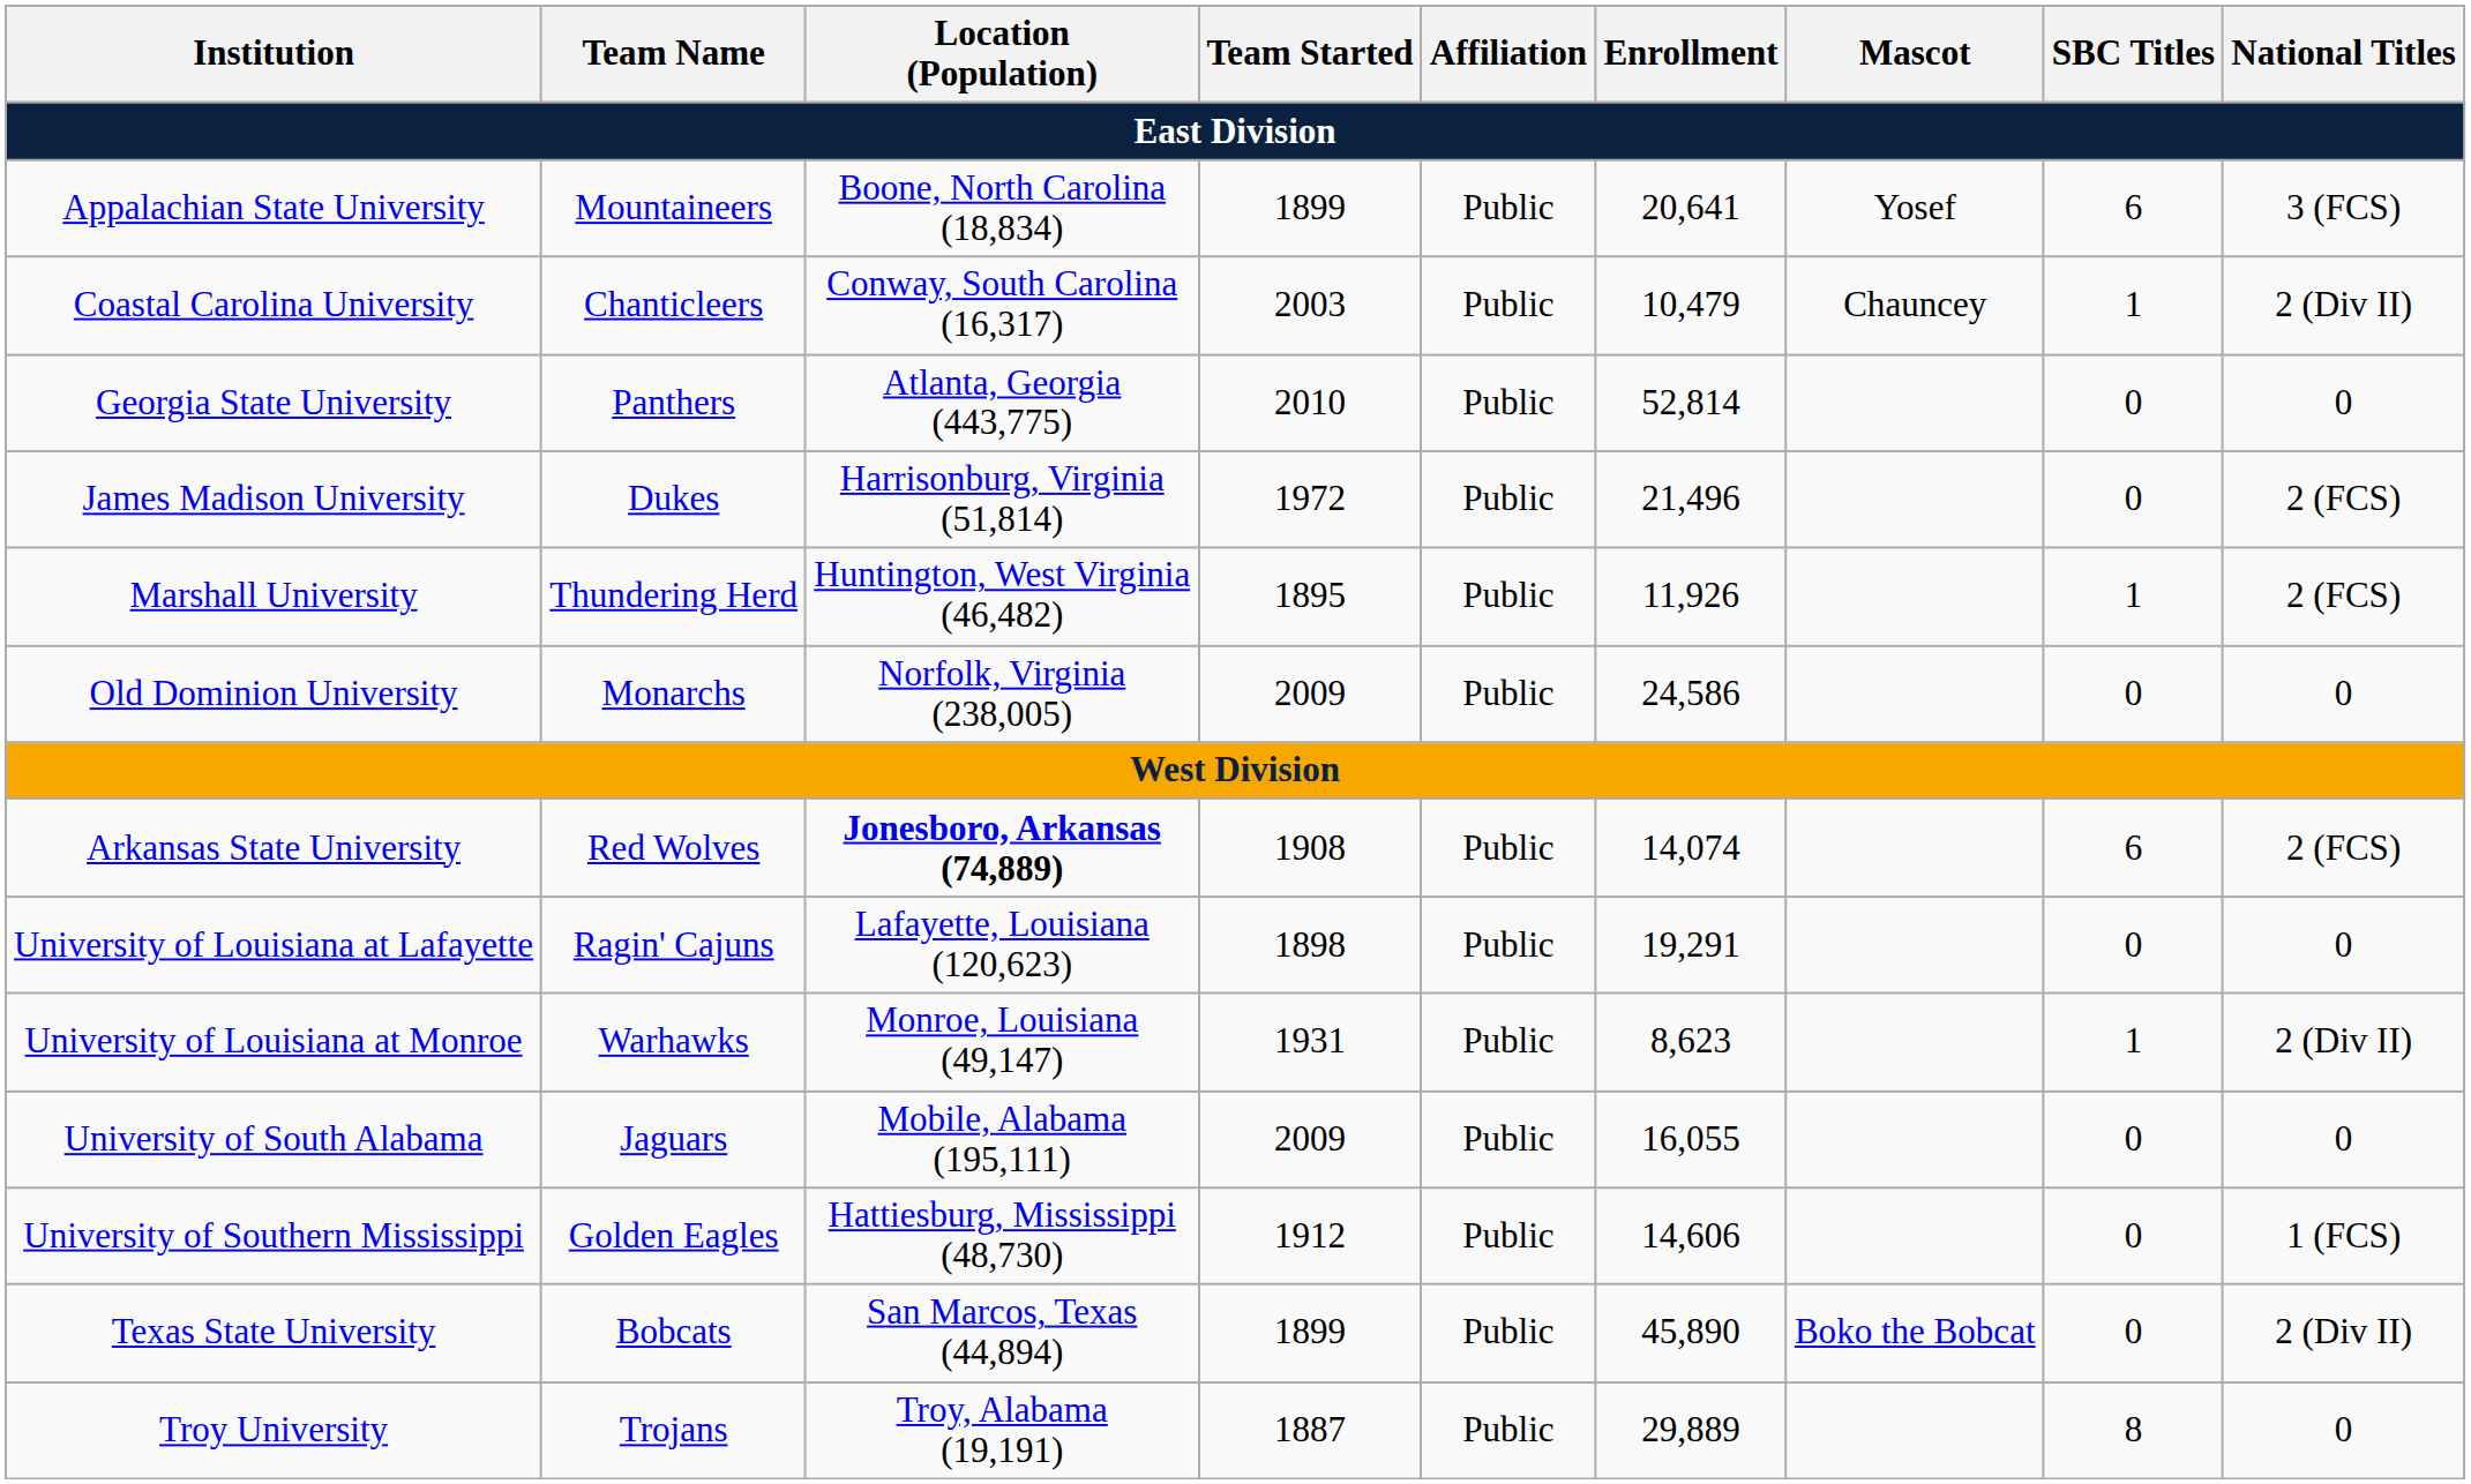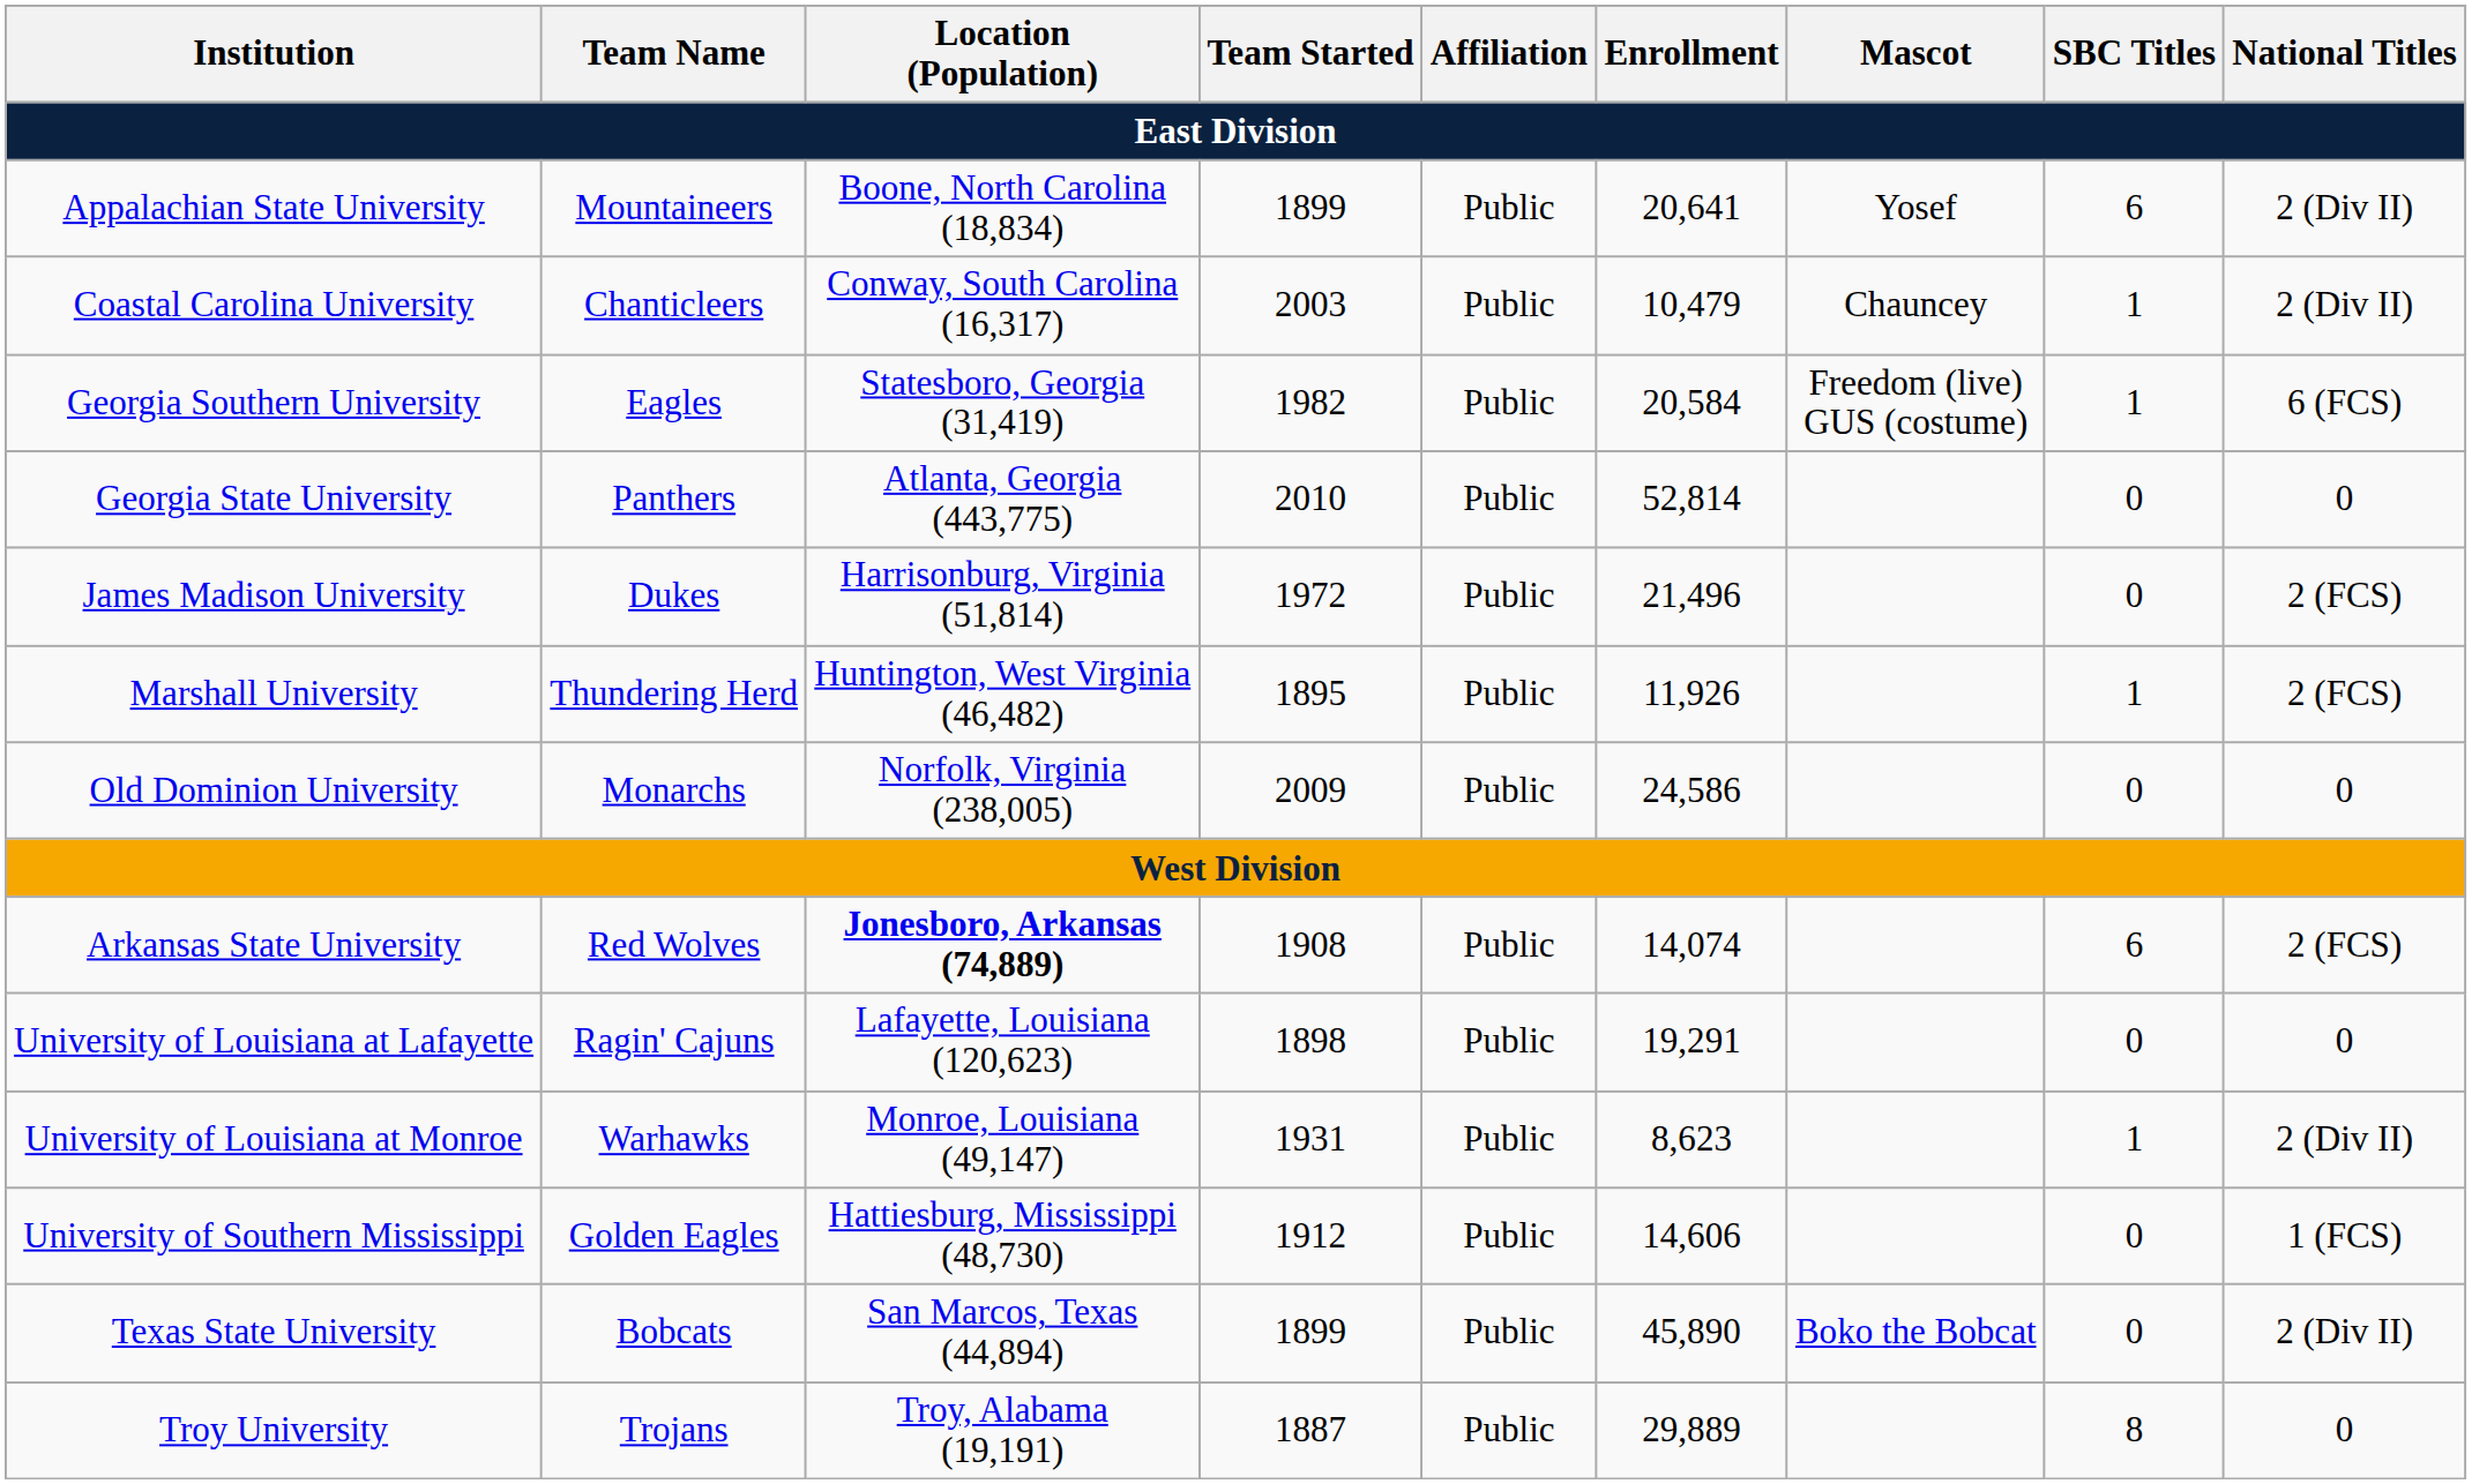 <table class="wikitable sortable">
 <tr>
 <th>Institution</th>
 <th>Team Name</th>
 <th>Location<br>(Population)</th>
 <th>Team Started</th>
 <th>Affiliation</th>
 <th>Enrollment</th>
 <th>Mascot</th>
 <th>SBC Titles</th>
 <th>National Titles</th>
 </tr>
 <tr>
 <th colspan="9" style="background:#0A2240; color:white">East Division</th>
 </tr>
 <tr>
 <td align="center"><a href='#'>Appalachian State University</a></td>
 <td align="center"><a href='#'>Mountaineers</a></td>
 <td align="center"><a href='#'>Boone, North Carolina</a><br>(18,834)</td>
 <td align="center">1899</td>
 <td align="center">Public</td>
 <td align="center">20,641</td>
 <td align="center">Yosef</td>
 <td align="center">6</td>
-<td align="center">3 (FCS)</td>
+<td align="center">2 (Div II)</td>
 </tr>
 <tr>
 <td align="center"><a href='#'>Coastal Carolina University</a></td>
 <td align="center"><a href='#'>Chanticleers</a></td>
 <td align="center"><a href='#'>Conway, South Carolina</a><br>(16,317)</td>
 <td align="center">2003</td>
 <td align="center">Public</td>
 <td align="center">10,479</td>
 <td align="center">Chauncey</td>
 <td align="center">1</td>
 <td align="center">2 (Div II)</td>
+</tr>
+<tr>
+<td align="center"><a href='#'>Georgia Southern University</a></td>
+<td align="center"><a href='#'>Eagles</a></td>
+<td align="center"><a href='#'>Statesboro, Georgia</a><br>(31,419)</td>
+<td align="center">1982</td>
+<td align="center">Public</td>
+<td align="center">20,584</td>
+<td align="center">Freedom (live) <br> GUS (costume)</td>
+<td align="center">1</td>
+<td align="center">6 (FCS)</td>
 </tr>
 <tr>
 <td align="center"><a href='#'>Georgia State University</a></td>
 <td align="center"><a href='#'>Panthers</a></td>
 <td align="center"><a href='#'>Atlanta, Georgia</a><br>(443,775)</td>
 <td align="center">2010</td>
 <td align="center">Public</td>
 <td align="center">52,814</td>
 <td align="center"></td>
 <td align="center">0</td>
 <td align="center">0</td>
 </tr>
 <tr>
 <td align="center"><a href='#'>James Madison University</a></td>
 <td align="center"><a href='#'>Dukes</a></td>
 <td align="center"><a href='#'>Harrisonburg, Virginia</a><br>(51,814)</td>
 <td align="center">1972</td>
 <td align="center">Public</td>
 <td align="center">21,496</td>
 <td align="center"></td>
 <td align="center">0</td>
 <td align="center">2 (FCS)</td>
 </tr>
 <tr>
 <td align="center"><a href='#'>Marshall University</a></td>
 <td align="center"><a href='#'>Thundering Herd</a></td>
 <td align="center"><a href='#'>Huntington, West Virginia</a><br>(46,482)</td>
 <td align="center">1895</td>
 <td align="center">Public</td>
 <td align="center">11,926</td>
 <td align="center"></td>
 <td align="center">1</td>
 <td align="center">2 (FCS)</td>
 </tr>
 <tr>
 <td align="center"><a href='#'>Old Dominion University</a></td>
 <td align="center"><a href='#'>Monarchs</a></td>
 <td align="center"><a href='#'>Norfolk, Virginia</a><br>(238,005)</td>
 <td align="center">2009</td>
 <td align="center">Public</td>
 <td align="center">24,586</td>
 <td align="center"></td>
 <td align="center">0</td>
 <td align="center">0</td>
 </tr>
 <tr>
 <th colspan="9" style="background:#F6A800; color:#0A2240">West Division</th>
 </tr>
 <tr>
 <td align="center"><a href='#'>Arkansas State University</a></td>
 <td align="center"><a href='#'>Red Wolves</a></td>
 <td align="center"><strong><a href='#'>Jonesboro, Arkansas</a><br>(74,889)</strong></td>
 <td align="center">1908</td>
 <td align="center">Public</td>
 <td align="center">14,074</td>
 <td align="center"></td>
 <td align="center">6</td>
 <td align="center">2 (FCS)</td>
 </tr>
 <tr>
 <td align="center"><a href='#'>University of Louisiana at Lafayette</a></td>
 <td align="center"><a href='#'>Ragin' Cajuns</a></td>
 <td align="center"><a href='#'>Lafayette, Louisiana</a><br>(120,623)</td>
 <td align="center">1898</td>
 <td align="center">Public</td>
 <td align="center">19,291</td>
 <td align="center"></td>
 <td align="center">0</td>
 <td align="center">0</td>
 </tr>
 <tr>
 <td align="center"><a href='#'>University of Louisiana at Monroe</a></td>
 <td align="center"><a href='#'>Warhawks</a></td>
 <td align="center"><a href='#'>Monroe, Louisiana</a><br>(49,147)</td>
 <td align="center">1931</td>
 <td align="center">Public</td>
 <td align="center">8,623</td>
 <td align="center"></td>
 <td align="center">1</td>
 <td align="center">2 (Div II)</td>
 </tr>
 <tr>
-<td align="center"><a href='#'>University of South Alabama</a></td>
-<td align="center"><a href='#'>Jaguars</a></td>
-<td align="center"><a href='#'>Mobile, Alabama</a><br>(195,111)</td>
-<td align="center">2009</td>
-<td align="center">Public</td>
-<td align="center">16,055</td>
-<td align="center"></td>
-<td align="center">0</td>
-<td align="center">0</td>
-</tr>
-<tr>
 <td align="center"><a href='#'>University of Southern Mississippi</a></td>
 <td align="center"><a href='#'>Golden Eagles</a></td>
 <td align="center"><a href='#'>Hattiesburg, Mississippi</a><br>(48,730)</td>
 <td align="center">1912</td>
 <td align="center">Public</td>
 <td align="center">14,606</td>
 <td align="center"></td>
 <td align="center">0</td>
 <td align="center">1 (FCS)</td>
 </tr>
 <tr>
 <td align="center"><a href='#'>Texas State University</a></td>
 <td align="center"><a href='#'>Bobcats</a></td>
 <td align="center"><a href='#'>San Marcos, Texas</a><br>(44,894)</td>
 <td align="center">1899</td>
 <td align="center">Public</td>
 <td align="center">45,890</td>
 <td align="center"><a href='#'>Boko the Bobcat</a></td>
 <td align="center">0</td>
 <td align="center">2 (Div II)</td>
 </tr>
 <tr>
 <td align="center"><a href='#'>Troy University</a></td>
 <td align="center"><a href='#'>Trojans</a></td>
 <td align="center"><a href='#'>Troy, Alabama</a><br>(19,191)</td>
 <td align="center">1887</td>
 <td align="center">Public</td>
 <td align="center">29,889</td>
 <td align="center"></td>
 <td align="center">8</td>
 <td align="center">0</td>
 </tr>
 </table>
